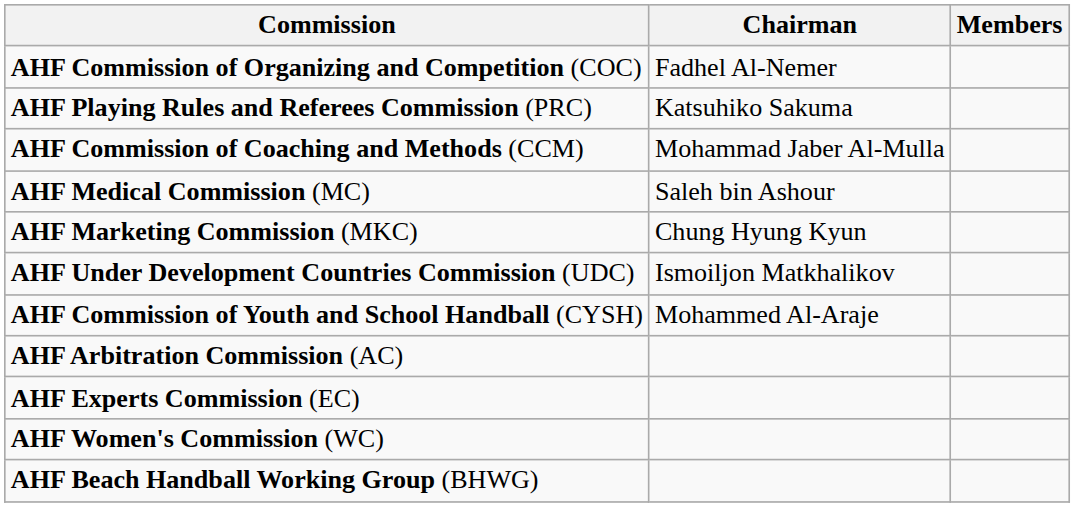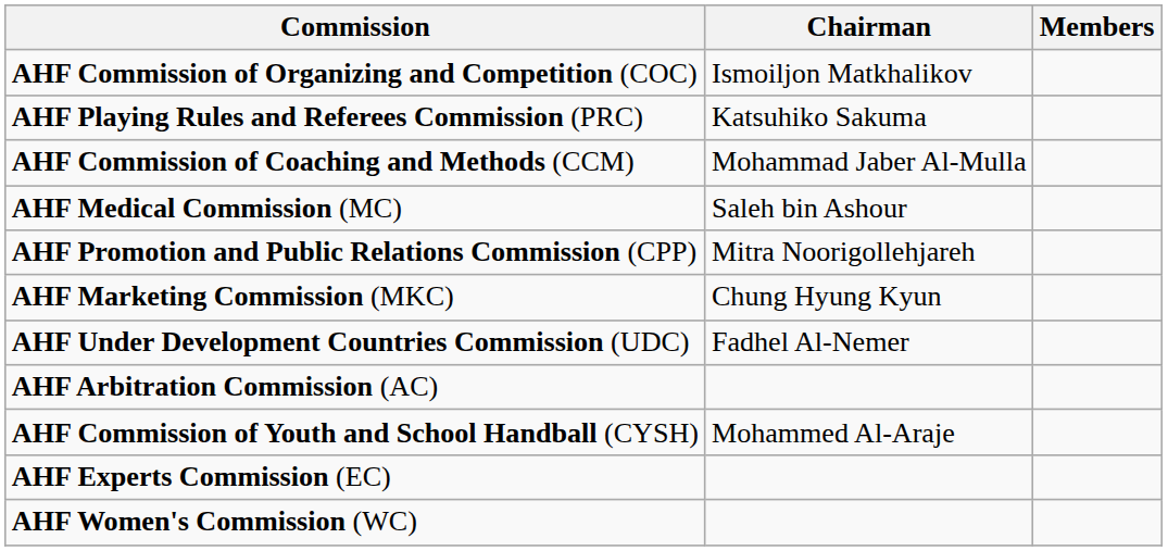 <table class="wikitable">
 <tr>
 <th>Commission</th>
 <th>Chairman</th>
 <th>Members</th>
 </tr>
 <tr>
 <td><strong>AHF Commission of Organizing and Competition</strong> (COC)</td>
-<td> Fadhel Al-Nemer</td>
+<td> Ismoiljon Matkhalikov</td>
 <td></td>
 </tr>
 <tr>
 <td><strong>AHF Playing Rules and Referees Commission</strong> (PRC)</td>
 <td> Katsuhiko Sakuma</td>
 <td></td>
 </tr>
 <tr>
 <td><strong>AHF Commission of Coaching and Methods</strong> (CCM)</td>
 <td> Mohammad Jaber Al-Mulla</td>
 <td></td>
 </tr>
 <tr>
 <td><strong>AHF Medical Commission</strong> (MC)</td>
 <td> Saleh bin Ashour</td>
 <td></td>
 </tr>
 <tr>
+<td><strong>AHF Promotion and Public Relations Commission</strong> (CPP)</td>
+<td> Mitra Noorigollehjareh</td>
+<td></td>
+</tr>
+<tr>
 <td><strong>AHF Marketing Commission</strong> (MKC)</td>
 <td> Chung Hyung Kyun</td>
 <td></td>
 </tr>
 <tr>
 <td><strong>AHF Under Development Countries Commission</strong> (UDC)</td>
-<td> Ismoiljon Matkhalikov</td>
+<td> Fadhel Al-Nemer</td>
+<td></td>
+</tr>
+<tr>
+<td><strong>AHF Arbitration Commission</strong> (AC)</td>
+<td></td>
 <td></td>
 </tr>
 <tr>
 <td><strong>AHF Commission of Youth and School Handball</strong> (CYSH)</td>
 <td> Mohammed Al-Araje</td>
-<td></td>
-</tr>
-<tr>
-<td><strong>AHF Arbitration Commission</strong> (AC)</td>
-<td></td>
 <td></td>
 </tr>
 <tr>
 <td><strong>AHF Experts Commission</strong> (EC)</td>
 <td></td>
 <td></td>
 </tr>
 <tr>
 <td><strong>AHF Women's Commission</strong> (WC)</td>
 <td></td>
 <td></td>
 </tr>
-<tr>
-<td><strong>AHF Beach Handball Working Group</strong> (BHWG)</td>
-<td></td>
-<td></td>
-</tr>
 </table>
